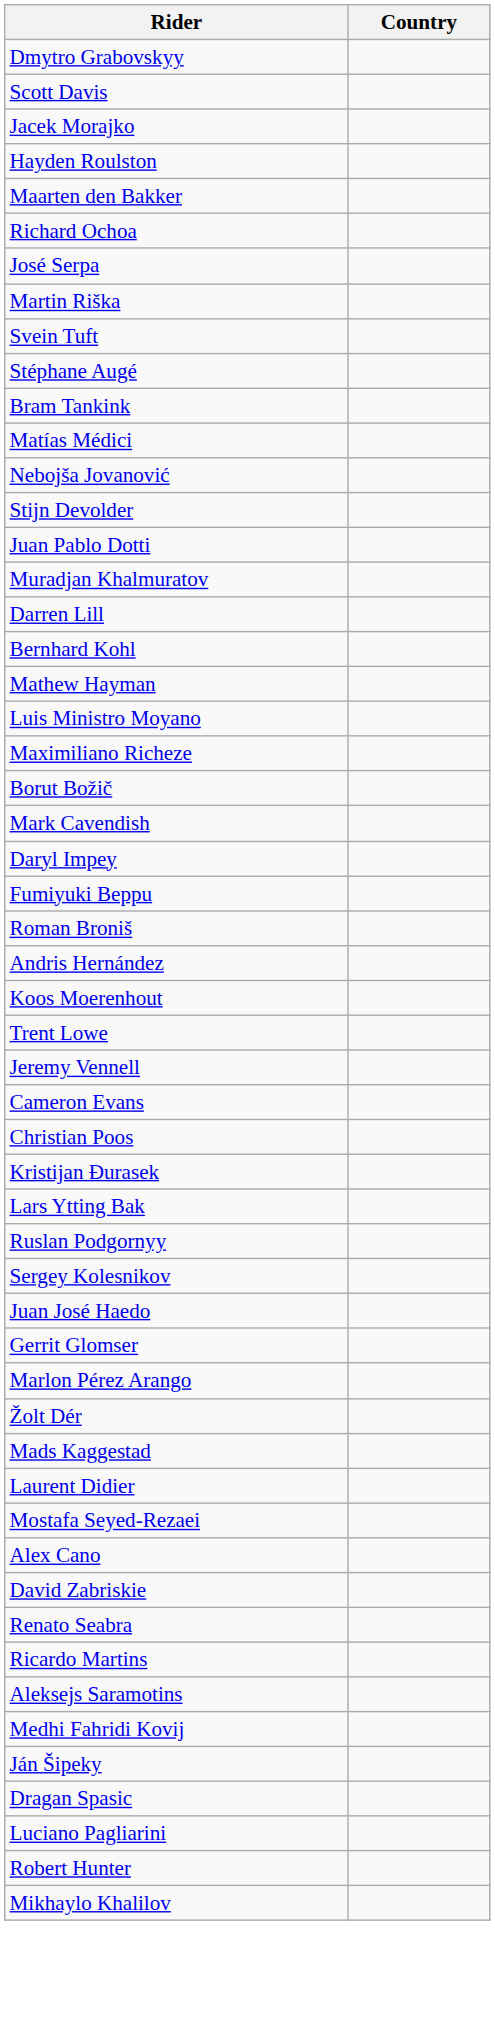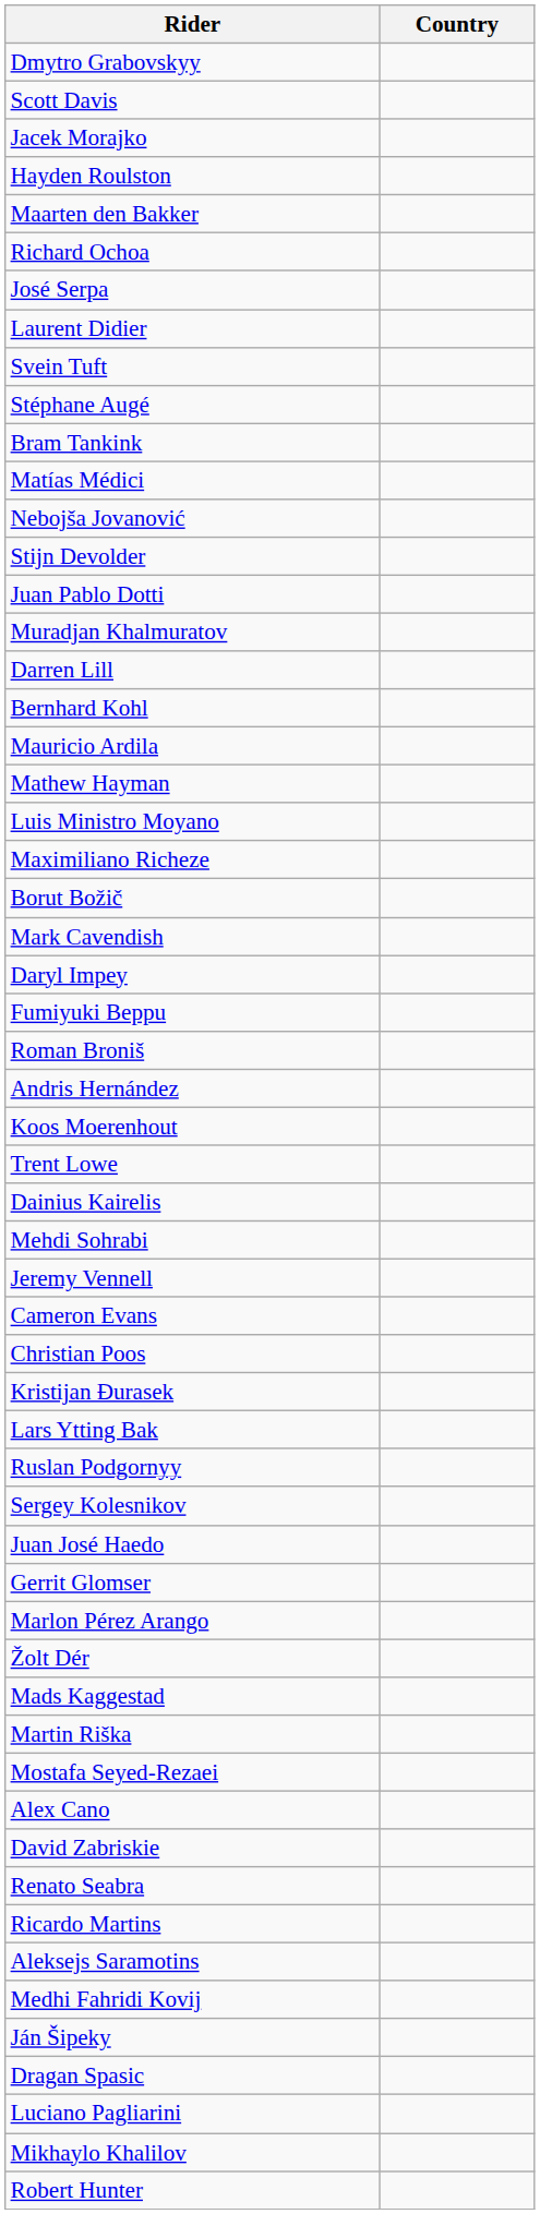 <table class="wikitable" style="font-size:95%; text-align:left; width:350px;">
 <tr>
 <th>Rider</th>
 <th>Country</th>
 </tr>
 <tr>
 <td><a href='#'>Dmytro Grabovskyy</a></td>
 <td></td>
 </tr>
 <tr>
 <td><a href='#'>Scott Davis</a></td>
 <td></td>
 </tr>
 <tr>
 <td><a href='#'>Jacek Morajko</a></td>
 <td></td>
 </tr>
 <tr>
 <td><a href='#'>Hayden Roulston</a></td>
 <td></td>
 </tr>
 <tr>
 <td><a href='#'>Maarten den Bakker</a></td>
 <td></td>
 </tr>
 <tr>
 <td><a href='#'>Richard Ochoa</a></td>
 <td></td>
 </tr>
 <tr>
 <td><a href='#'>José Serpa</a></td>
 <td></td>
 </tr>
 <tr>
-<td><a href='#'>Martin Riška</a></td>
+<td><a href='#'>Laurent Didier</a></td>
 <td></td>
 </tr>
 <tr>
 <td><a href='#'>Svein Tuft</a></td>
 <td></td>
 </tr>
 <tr>
 <td><a href='#'>Stéphane Augé</a></td>
 <td></td>
 </tr>
 <tr>
 <td><a href='#'>Bram Tankink</a></td>
 <td></td>
 </tr>
 <tr>
 <td><a href='#'>Matías Médici</a></td>
 <td></td>
 </tr>
 <tr>
 <td><a href='#'>Nebojša Jovanović</a></td>
 <td></td>
 </tr>
 <tr>
 <td><a href='#'>Stijn Devolder</a></td>
 <td></td>
 </tr>
 <tr>
 <td><a href='#'>Juan Pablo Dotti</a></td>
 <td></td>
 </tr>
 <tr>
 <td><a href='#'>Muradjan Khalmuratov</a></td>
 <td></td>
 </tr>
 <tr>
 <td><a href='#'>Darren Lill</a></td>
 <td></td>
 </tr>
 <tr>
 <td><a href='#'>Bernhard Kohl</a></td>
+<td></td>
+</tr>
+<tr>
+<td><a href='#'>Mauricio Ardila</a></td>
 <td></td>
 </tr>
 <tr>
 <td><a href='#'>Mathew Hayman</a></td>
 <td></td>
 </tr>
 <tr>
 <td><a href='#'>Luis Ministro Moyano</a></td>
 <td></td>
 </tr>
 <tr>
 <td><a href='#'>Maximiliano Richeze</a></td>
 <td></td>
 </tr>
 <tr>
 <td><a href='#'>Borut Božič</a></td>
 <td></td>
 </tr>
 <tr>
 <td><a href='#'>Mark Cavendish</a></td>
 <td></td>
 </tr>
 <tr>
 <td><a href='#'>Daryl Impey</a></td>
 <td></td>
 </tr>
 <tr>
 <td><a href='#'>Fumiyuki Beppu</a></td>
 <td></td>
 </tr>
 <tr>
 <td><a href='#'>Roman Broniš</a></td>
 <td></td>
 </tr>
 <tr>
 <td><a href='#'>Andris Hernández</a></td>
 <td></td>
 </tr>
 <tr>
 <td><a href='#'>Koos Moerenhout</a></td>
 <td></td>
 </tr>
 <tr>
 <td><a href='#'>Trent Lowe</a></td>
+<td></td>
+</tr>
+<tr>
+<td><a href='#'>Dainius Kairelis</a></td>
+<td></td>
+</tr>
+<tr>
+<td><a href='#'>Mehdi Sohrabi</a></td>
 <td></td>
 </tr>
 <tr>
 <td><a href='#'>Jeremy Vennell</a></td>
 <td></td>
 </tr>
 <tr>
 <td><a href='#'>Cameron Evans</a></td>
 <td></td>
 </tr>
 <tr>
 <td><a href='#'>Christian Poos</a></td>
 <td></td>
 </tr>
 <tr>
 <td><a href='#'>Kristijan Đurasek</a></td>
 <td></td>
 </tr>
 <tr>
 <td><a href='#'>Lars Ytting Bak</a></td>
 <td></td>
 </tr>
 <tr>
 <td><a href='#'>Ruslan Podgornyy</a></td>
 <td></td>
 </tr>
 <tr>
 <td><a href='#'>Sergey Kolesnikov</a></td>
 <td></td>
 </tr>
 <tr>
 <td><a href='#'>Juan José Haedo</a></td>
 <td></td>
 </tr>
 <tr>
 <td><a href='#'>Gerrit Glomser</a></td>
 <td></td>
 </tr>
 <tr>
 <td><a href='#'>Marlon Pérez Arango</a></td>
 <td></td>
 </tr>
 <tr>
 <td><a href='#'>Žolt Dér</a></td>
 <td></td>
 </tr>
 <tr>
 <td><a href='#'>Mads Kaggestad</a></td>
 <td></td>
 </tr>
 <tr>
-<td><a href='#'>Laurent Didier</a></td>
+<td><a href='#'>Martin Riška</a></td>
 <td></td>
 </tr>
 <tr>
 <td><a href='#'>Mostafa Seyed-Rezaei</a></td>
 <td></td>
 </tr>
 <tr>
 <td><a href='#'>Alex Cano</a></td>
 <td></td>
 </tr>
 <tr>
 <td><a href='#'>David Zabriskie</a></td>
 <td></td>
 </tr>
 <tr>
 <td><a href='#'>Renato Seabra</a></td>
 <td></td>
 </tr>
 <tr>
 <td><a href='#'>Ricardo Martins</a></td>
 <td></td>
 </tr>
 <tr>
 <td><a href='#'>Aleksejs Saramotins</a></td>
 <td></td>
 </tr>
 <tr>
 <td><a href='#'>Medhi Fahridi Kovij</a></td>
 <td></td>
 </tr>
 <tr>
 <td><a href='#'>Ján Šipeky</a></td>
 <td></td>
 </tr>
 <tr>
 <td><a href='#'>Dragan Spasic</a></td>
 <td></td>
 </tr>
 <tr>
 <td><a href='#'>Luciano Pagliarini</a></td>
 <td></td>
 </tr>
 <tr>
+<td><a href='#'>Mikhaylo Khalilov</a></td>
+<td></td>
+</tr>
+<tr>
 <td><a href='#'>Robert Hunter</a></td>
 <td></td>
 </tr>
-<tr>
-<td><a href='#'>Mikhaylo Khalilov</a></td>
-<td></td>
-</tr>
 </table>
